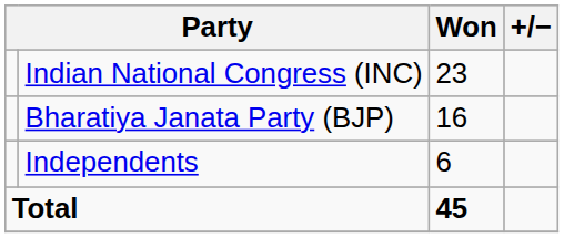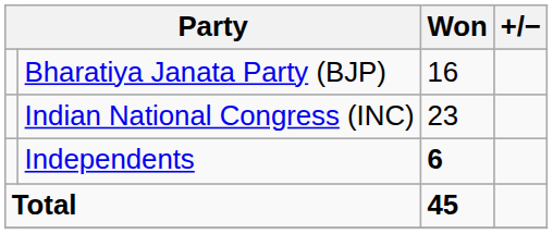 <table class="sortable wikitable">
 <tr>
 <th colspan="2">Party</th>
 <th>Won</th>
 <th><strong>+/−</strong></th>
+</tr>
+<tr>
+<td></td>
+<td><a href='#'>Bharatiya Janata Party</a> (BJP)</td>
+<td>16</td>
+<td></td>
 </tr>
 <tr>
 <td></td>
 <td><a href='#'>Indian National Congress</a>  (INC)</td>
 <td>23</td>
 <td></td>
 </tr>
 <tr>
 <td></td>
-<td><a href='#'>Bharatiya Janata Party</a> (BJP)</td>
-<td>16</td>
-<td></td>
-</tr>
-<tr>
-<td></td>
 <td><a href='#'>Independents</a></td>
-<td>6</td>
+<td><strong>6</strong></td>
 <td></td>
 </tr>
 <tr>
 <td colspan="2"><strong>Total</strong></td>
 <td><strong>45</strong></td>
 <td></td>
 </tr>
 <tr>
 </tr>
 </table>
